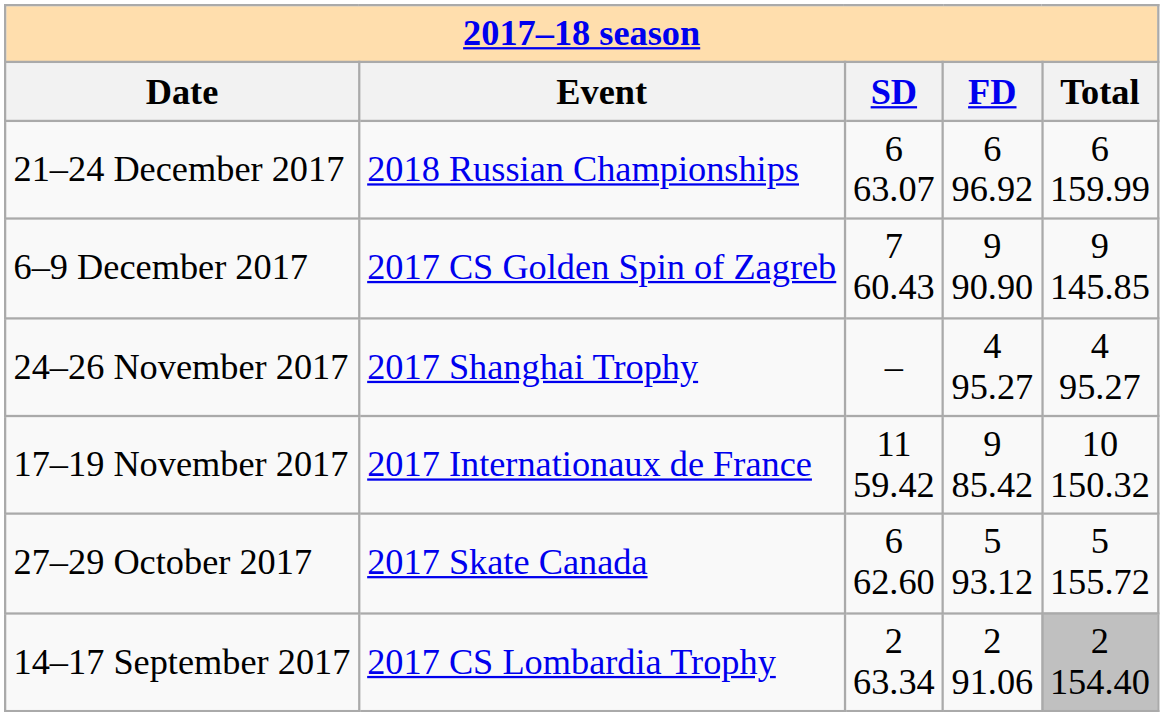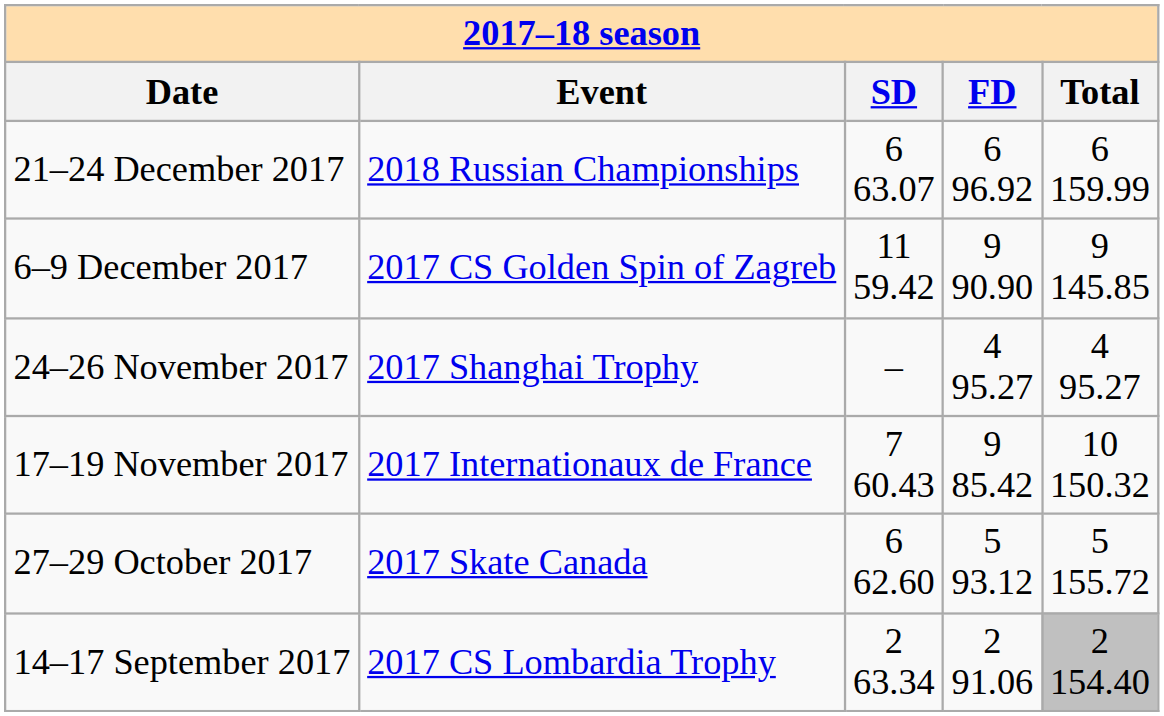 <table class="wikitable">
 <tr>
 <td style="background-color: #ffdead; " colspan=6 align=center><a href='#'><strong>2017–18 season</strong></a></td>
 </tr>
 <tr>
 <th>Date</th>
 <th>Event</th>
 <th><a href='#'>SD</a></th>
 <th><a href='#'>FD</a></th>
 <th>Total</th>
 </tr>
 <tr>
 <td>21–24 December 2017</td>
 <td><a href='#'>2018 Russian Championships</a></td>
 <td align=center>6 <br> 63.07</td>
 <td align=center>6 <br> 96.92</td>
 <td align=center>6 <br> 159.99</td>
 </tr>
 <tr>
 <td>6–9 December 2017</td>
 <td><a href='#'>2017 CS Golden Spin of Zagreb</a></td>
-<td align=center>7 <br> 60.43</td>
+<td align=center>11 <br> 59.42</td>
 <td align=center>9 <br> 90.90</td>
 <td align=center>9 <br> 145.85</td>
 </tr>
 <tr>
 <td>24–26 November 2017</td>
 <td><a href='#'>2017 Shanghai Trophy</a></td>
 <td align=center>–</td>
 <td align=center>4 <br> 95.27</td>
 <td align=center>4 <br> 95.27</td>
 </tr>
 <tr>
 <td>17–19 November 2017</td>
 <td><a href='#'>2017 Internationaux de France</a></td>
-<td align=center>11 <br> 59.42</td>
+<td align=center>7 <br> 60.43</td>
 <td align=center>9 <br> 85.42</td>
 <td align=center>10 <br> 150.32</td>
 </tr>
 <tr>
 <td>27–29 October 2017</td>
 <td><a href='#'>2017 Skate Canada</a></td>
 <td align=center>6 <br> 62.60</td>
 <td align=center>5 <br> 93.12</td>
 <td align=center>5 <br> 155.72</td>
 </tr>
 <tr>
 <td>14–17 September 2017</td>
 <td><a href='#'>2017 CS Lombardia Trophy</a></td>
 <td align=center>2 <br> 63.34</td>
 <td align=center>2 <br> 91.06</td>
 <td align=center bgcolor=silver>2 <br> 154.40</td>
 </tr>
 </table>
